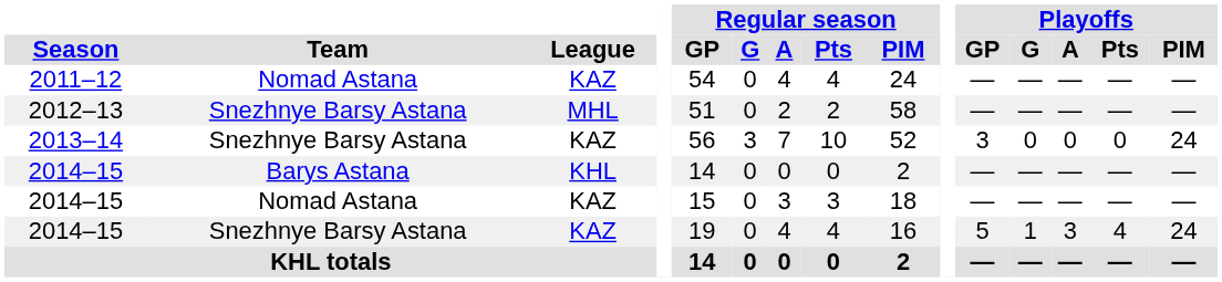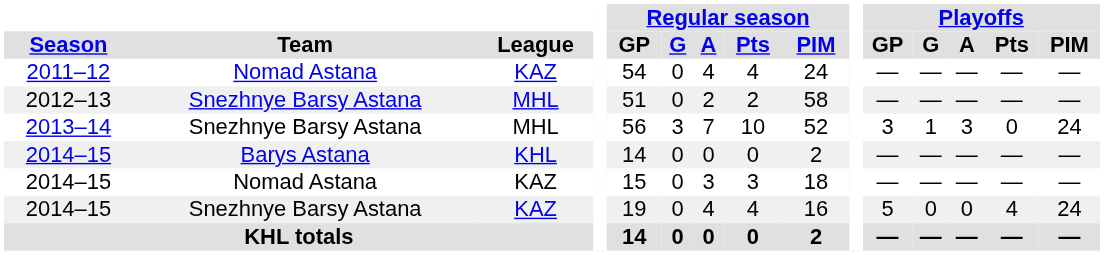 <table border="0" cellpadding="1" cellspacing="0" style="text-align:center; width:50em">
 <tr bgcolor="#e0e0e0">
 <th colspan="3" bgcolor="#ffffff"> </th>
 <th rowspan="99" bgcolor="#ffffff"> </th>
 <th colspan="5"><a href='#'>Regular season</a></th>
 <th rowspan="99" bgcolor="#ffffff"> </th>
 <th colspan="5"><a href='#'>Playoffs</a></th>
 </tr>
 <tr bgcolor="#e0e0e0">
 <th><a href='#'>Season</a></th>
 <th>Team</th>
 <th>League</th>
 <th>GP</th>
 <th><a href='#'>G</a></th>
 <th><a href='#'>A</a></th>
 <th><a href='#'>Pts</a></th>
 <th><a href='#'>PIM</a></th>
 <th>GP</th>
 <th>G</th>
 <th>A</th>
 <th>Pts</th>
 <th>PIM</th>
 </tr>
 <tr>
 <td><a href='#'>2011–12</a></td>
 <td><a href='#'>Nomad Astana</a></td>
 <td><a href='#'>KAZ</a></td>
 <td>54</td>
 <td>0</td>
 <td>4</td>
 <td>4</td>
 <td>24</td>
 <td>—</td>
 <td>—</td>
 <td>—</td>
 <td>—</td>
 <td>—</td>
 </tr>
 <tr bgcolor="#f0f0f0">
 <td>2012–13</td>
 <td><a href='#'>Snezhnye Barsy Astana</a></td>
 <td><a href='#'>MHL</a></td>
 <td>51</td>
 <td>0</td>
 <td>2</td>
 <td>2</td>
 <td>58</td>
 <td>—</td>
 <td>—</td>
 <td>—</td>
 <td>—</td>
 <td>—</td>
 </tr>
 <tr>
 <td><a href='#'>2013–14</a></td>
 <td>Snezhnye Barsy Astana</td>
-<td>KAZ</td>
+<td>MHL</td>
 <td>56</td>
 <td>3</td>
 <td>7</td>
 <td>10</td>
 <td>52</td>
 <td>3</td>
-<td>0</td>
-<td>0</td>
+<td>1</td>
+<td>3</td>
 <td>0</td>
 <td>24</td>
 </tr>
 <tr bgcolor="#f0f0f0">
 <td><a href='#'>2014–15</a></td>
 <td><a href='#'>Barys Astana</a></td>
 <td><a href='#'>KHL</a></td>
 <td>14</td>
 <td>0</td>
 <td>0</td>
 <td>0</td>
 <td>2</td>
 <td>—</td>
 <td>—</td>
 <td>—</td>
 <td>—</td>
 <td>—</td>
 </tr>
 <tr>
 <td>2014–15</td>
 <td>Nomad Astana</td>
 <td>KAZ</td>
 <td>15</td>
 <td>0</td>
 <td>3</td>
 <td>3</td>
 <td>18</td>
 <td>—</td>
 <td>—</td>
 <td>—</td>
 <td>—</td>
 <td>—</td>
 </tr>
 <tr bgcolor="#f0f0f0">
 <td>2014–15</td>
 <td>Snezhnye Barsy Astana</td>
 <td><a href='#'>KAZ</a></td>
 <td>19</td>
 <td>0</td>
 <td>4</td>
 <td>4</td>
 <td>16</td>
 <td>5</td>
-<td>1</td>
-<td>3</td>
+<td>0</td>
+<td>0</td>
 <td>4</td>
 <td>24</td>
 </tr>
 <tr bgcolor="#e0e0e0">
 <th colspan="3">KHL totals</th>
 <th>14</th>
 <th>0</th>
 <th>0</th>
 <th>0</th>
 <th>2</th>
 <th>—</th>
 <th>—</th>
 <th>—</th>
 <th>—</th>
 <th>—</th>
 </tr>
 </table>
